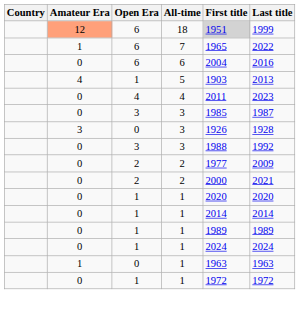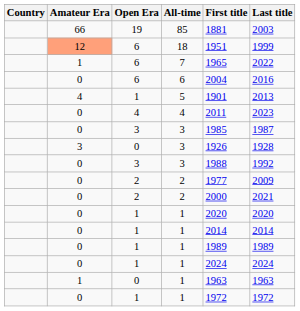 <table class="wikitable sortable">
 <tr>
 <th>Country</th>
 <th>Amateur Era</th>
 <th>Open Era</th>
 <th>All-time</th>
 <th>First title</th>
 <th>Last title</th>
 </tr>
 <tr>
 <td></td>
+<td align="center">66</td>
+<td align="center">19</td>
+<td align="center">85</td>
+<td><a href='#'>1881</a></td>
+<td><a href='#'>2003</a></td>
+</tr>
+<tr>
+<td></td>
 <td align="center" style="background: lightsalmon;">12</td>
 <td align="center">6</td>
 <td align="center">18</td>
-<td style="background: lightgrey;"><a href='#'>1951</a></td>
+<td><a href='#'>1951</a></td>
 <td><a href='#'>1999</a></td>
 </tr>
 <tr>
 <td></td>
 <td align="center">1</td>
 <td align="center">6</td>
 <td align="center">7</td>
 <td><a href='#'>1965</a></td>
 <td><a href='#'>2022</a></td>
 </tr>
 <tr>
 <td></td>
 <td align="center">0</td>
 <td align="center">6</td>
 <td align="center">6</td>
 <td><a href='#'>2004</a></td>
 <td><a href='#'>2016</a></td>
 </tr>
 <tr>
 <td></td>
 <td align="center">4</td>
 <td align="center">1</td>
 <td align="center">5</td>
-<td><a href='#'>1903</a></td>
+<td><a href='#'>1901</a></td>
 <td><a href='#'>2013</a></td>
 </tr>
 <tr>
 <td></td>
 <td align="center">0</td>
 <td align="center">4</td>
 <td align="center">4</td>
 <td><a href='#'>2011</a></td>
 <td><a href='#'>2023</a></td>
 </tr>
 <tr>
 <td><em></em></td>
 <td align="center">0</td>
 <td align="center">3</td>
 <td align="center">3</td>
 <td><a href='#'>1985</a></td>
 <td><a href='#'>1987</a></td>
 </tr>
 <tr>
 <td></td>
 <td align="center">3</td>
 <td align="center">0</td>
 <td align="center">3</td>
 <td><a href='#'>1926</a></td>
 <td><a href='#'>1928</a></td>
 </tr>
 <tr>
 <td></td>
 <td align="center">0</td>
 <td align="center">3</td>
 <td align="center">3</td>
 <td><a href='#'>1988</a></td>
 <td><a href='#'>1992</a></td>
 </tr>
 <tr>
 <td></td>
 <td align="center">0</td>
 <td align="center">2</td>
 <td align="center">2</td>
 <td><a href='#'>1977</a></td>
 <td><a href='#'>2009</a></td>
 </tr>
 <tr>
 <td></td>
 <td align="center">0</td>
 <td align="center">2</td>
 <td align="center">2</td>
 <td><a href='#'>2000</a></td>
 <td><a href='#'>2021</a></td>
 </tr>
 <tr>
 <td></td>
 <td align="center">0</td>
 <td align="center">1</td>
 <td align="center">1</td>
 <td><a href='#'>2020</a></td>
 <td><a href='#'>2020</a></td>
 </tr>
 <tr>
 <td></td>
 <td align="center">0</td>
 <td align="center">1</td>
 <td align="center">1</td>
 <td><a href='#'>2014</a></td>
 <td><a href='#'>2014</a></td>
 </tr>
 <tr>
 <td></td>
 <td align="center">0</td>
 <td align="center">1</td>
 <td align="center">1</td>
 <td><a href='#'>1989</a></td>
 <td><a href='#'>1989</a></td>
 </tr>
 <tr>
 <td></td>
 <td align="center">0</td>
 <td align="center">1</td>
 <td align="center">1</td>
 <td><a href='#'>2024</a></td>
 <td><a href='#'>2024</a></td>
 </tr>
 <tr>
 <td></td>
 <td align="center">1</td>
 <td align="center">0</td>
 <td align="center">1</td>
 <td><a href='#'>1963</a></td>
 <td><a href='#'>1963</a></td>
 </tr>
 <tr>
 <td></td>
 <td align="center">0</td>
 <td align="center">1</td>
 <td align="center">1</td>
 <td><a href='#'>1972</a></td>
 <td><a href='#'>1972</a></td>
 </tr>
 </table>
